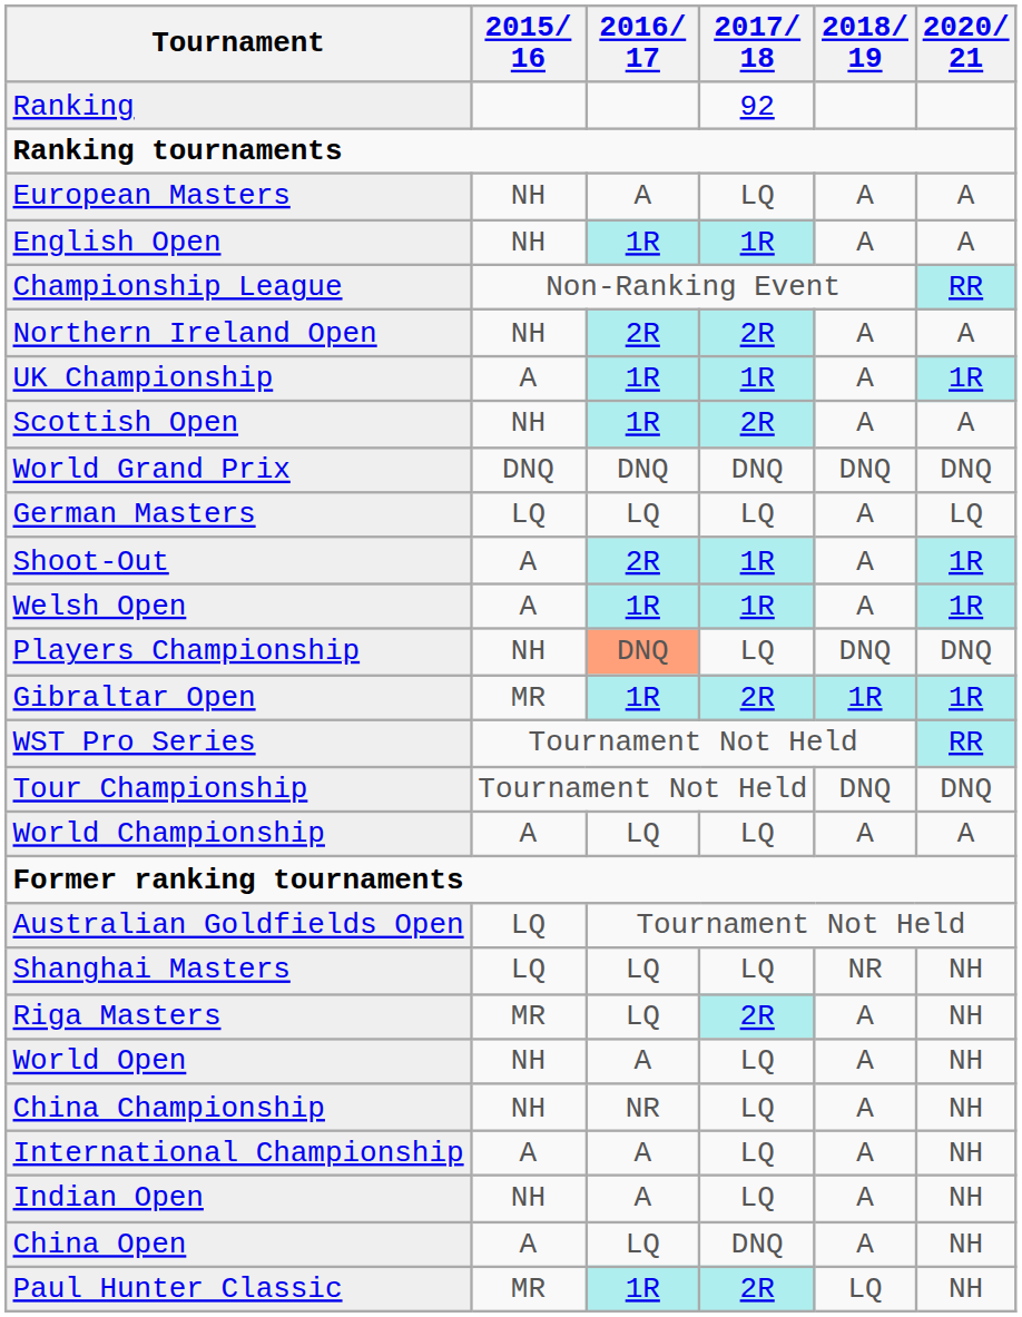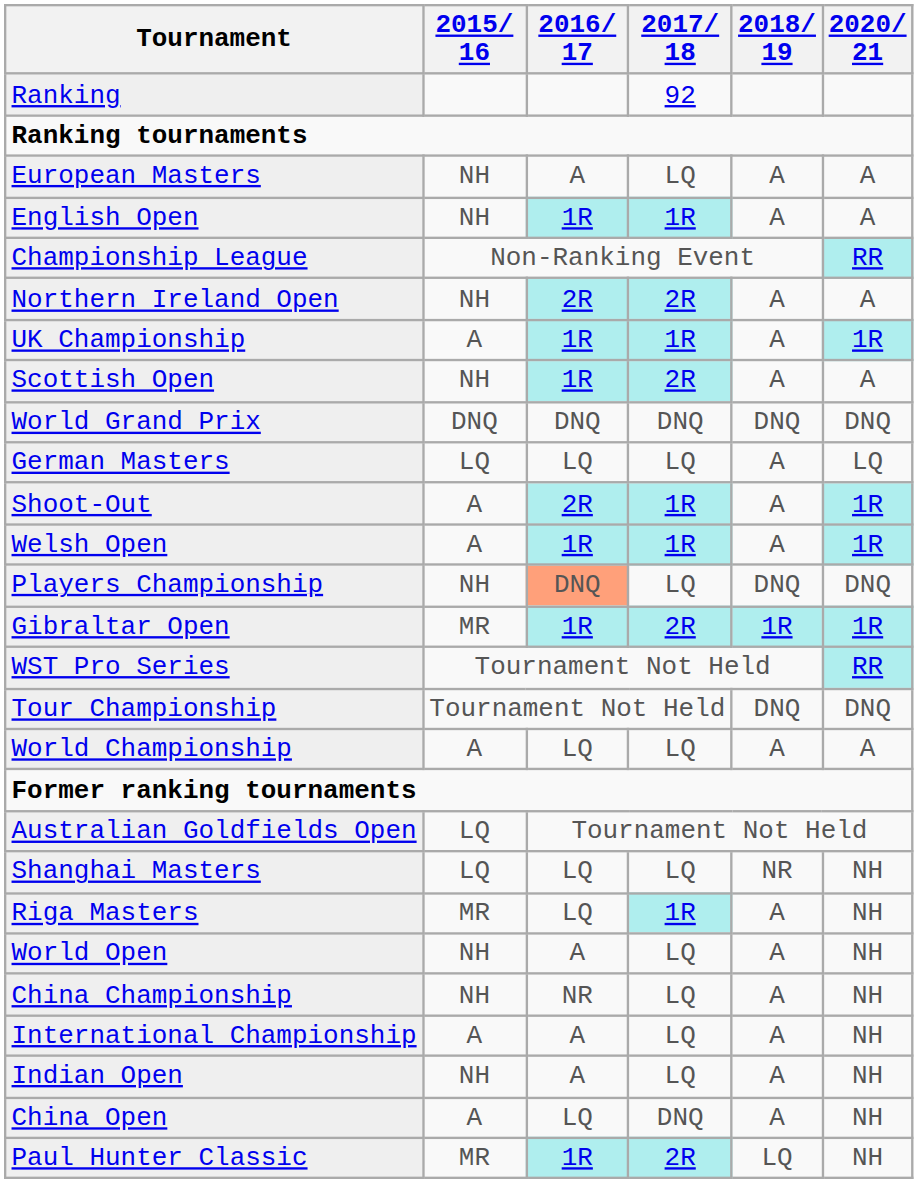 <table class="wikitable" style="font-size:85%;">
 <tr>
 <th>Tournament</th>
 <th><a href='#'>2015/<br>16</a></th>
 <th><a href='#'>2016/<br>17</a></th>
 <th><a href='#'>2017/<br>18</a></th>
 <th><a href='#'>2018/<br>19</a></th>
 <th><a href='#'>2020/<br>21</a></th>
 </tr>
 <tr>
 <td style="background:#EFEFEF;"><a href='#'>Ranking</a></td>
 <td align="center"></td>
 <td align="center"></td>
 <td align="center"><a href='#'>92</a></td>
 <td align="center"></td>
 <td align="center"></td>
 </tr>
 <tr>
 <td colspan="20"><strong>Ranking tournaments</strong></td>
 </tr>
 <tr>
 <td style="background:#EFEFEF;"><a href='#'>European Masters</a></td>
 <td style="text-align:center; color:#555555;">NH</td>
 <td style="text-align:center; color:#555555;">A</td>
 <td style="text-align:center; color:#555555;">LQ</td>
 <td style="text-align:center; color:#555555;">A</td>
 <td style="text-align:center; color:#555555;">A</td>
 </tr>
 <tr>
 <td style="background:#EFEFEF;"><a href='#'>English Open</a></td>
 <td style="text-align:center; color:#555555;">NH</td>
 <td style="text-align:center; background:#afeeee;"><a href='#'>1R</a></td>
 <td style="text-align:center; background:#afeeee;"><a href='#'>1R</a></td>
 <td style="text-align:center; color:#555555;">A</td>
 <td style="text-align:center; color:#555555;">A</td>
 </tr>
 <tr>
 <td style="background:#EFEFEF;"><a href='#'>Championship League</a></td>
 <td colspan="4" style="text-align:center; color:#555555;">Non-Ranking Event</td>
 <td align="center" style="background:#afeeee;"><a href='#'>RR</a></td>
 </tr>
 <tr>
 <td style="background:#EFEFEF;"><a href='#'>Northern Ireland Open</a></td>
 <td style="text-align:center; color:#555555;">NH</td>
 <td style="text-align:center; background:#afeeee;"><a href='#'>2R</a></td>
 <td style="text-align:center; background:#afeeee;"><a href='#'>2R</a></td>
 <td style="text-align:center; color:#555555;">A</td>
 <td style="text-align:center; color:#555555;">A</td>
 </tr>
 <tr>
 <td style="background:#EFEFEF;"><a href='#'>UK Championship</a></td>
 <td style="text-align:center; color:#555555;">A</td>
 <td style="text-align:center; background:#afeeee;"><a href='#'>1R</a></td>
 <td style="text-align:center; background:#afeeee;"><a href='#'>1R</a></td>
 <td style="text-align:center; color:#555555;">A</td>
 <td style="text-align:center; background:#afeeee;"><a href='#'>1R</a></td>
 </tr>
 <tr>
 <td style="background:#EFEFEF;"><a href='#'>Scottish Open</a></td>
 <td style="text-align:center; color:#555555;">NH</td>
 <td style="text-align:center; background:#afeeee;"><a href='#'>1R</a></td>
 <td style="text-align:center; background:#afeeee;"><a href='#'>2R</a></td>
 <td style="text-align:center; color:#555555;">A</td>
 <td style="text-align:center; color:#555555;">A</td>
 </tr>
 <tr>
 <td style="background:#EFEFEF;"><a href='#'>World Grand Prix</a></td>
 <td style="text-align:center; color:#555555;">DNQ</td>
 <td style="text-align:center; color:#555555;">DNQ</td>
 <td style="text-align:center; color:#555555;">DNQ</td>
 <td style="text-align:center; color:#555555;">DNQ</td>
 <td style="text-align:center; color:#555555;">DNQ</td>
 </tr>
 <tr>
 <td style="background:#EFEFEF;"><a href='#'>German Masters</a></td>
 <td style="text-align:center; color:#555555;">LQ</td>
 <td style="text-align:center; color:#555555;">LQ</td>
 <td style="text-align:center; color:#555555;">LQ</td>
 <td style="text-align:center; color:#555555;">A</td>
 <td style="text-align:center; color:#555555;">LQ</td>
 </tr>
 <tr>
 <td style="background:#EFEFEF;"><a href='#'>Shoot-Out</a></td>
 <td style="text-align:center; color:#555555;">A</td>
 <td align="center" style="background:#afeeee;"><a href='#'>2R</a></td>
 <td align="center" style="background:#afeeee;"><a href='#'>1R</a></td>
 <td style="text-align:center; color:#555555;">A</td>
 <td align="center" style="background:#afeeee;"><a href='#'>1R</a></td>
 </tr>
 <tr>
 <td style="background:#EFEFEF;"><a href='#'>Welsh Open</a></td>
 <td style="text-align:center; color:#555555;">A</td>
 <td style="text-align:center; background:#afeeee;"><a href='#'>1R</a></td>
 <td style="text-align:center; background:#afeeee;"><a href='#'>1R</a></td>
 <td style="text-align:center; color:#555555;">A</td>
 <td style="text-align:center; background:#afeeee;"><a href='#'>1R</a></td>
 </tr>
 <tr>
 <td style="background:#EFEFEF;"><a href='#'>Players Championship</a></td>
 <td style="text-align:center; color:#555555;">NH</td>
 <td style="background: lightsalmon; text-align:center; color:#555555;">DNQ</td>
 <td style="text-align:center; color:#555555;">LQ</td>
 <td style="text-align:center; color:#555555;">DNQ</td>
 <td style="text-align:center; color:#555555;">DNQ</td>
 </tr>
 <tr>
 <td style="background:#EFEFEF;"><a href='#'>Gibraltar Open</a></td>
 <td style="text-align:center; color:#555555;">MR</td>
 <td style="text-align:center; background:#afeeee;"><a href='#'>1R</a></td>
 <td style="text-align:center; background:#afeeee;"><a href='#'>2R</a></td>
 <td style="text-align:center; background:#afeeee;"><a href='#'>1R</a></td>
 <td style="text-align:center; background:#afeeee;"><a href='#'>1R</a></td>
 </tr>
 <tr>
 <td style="background:#EFEFEF;"><a href='#'>WST Pro Series</a></td>
 <td colspan="4" style="text-align:center; color:#555555;">Tournament Not Held</td>
 <td align="center" style="background:#afeeee;"><a href='#'>RR</a></td>
 </tr>
 <tr>
 <td style="background:#EFEFEF;"><a href='#'>Tour Championship</a></td>
 <td colspan="3" style="text-align:center; color:#555555;">Tournament Not Held</td>
 <td style="text-align:center; color:#555555;">DNQ</td>
 <td style="text-align:center; color:#555555;">DNQ</td>
 </tr>
 <tr>
 <td style="background:#EFEFEF;"><a href='#'>World Championship</a></td>
 <td style="text-align:center; color:#555555;">A</td>
 <td style="text-align:center; color:#555555;">LQ</td>
 <td style="text-align:center; color:#555555;">LQ</td>
 <td style="text-align:center; color:#555555;">A</td>
 <td style="text-align:center; color:#555555;">A</td>
 </tr>
 <tr>
 <td colspan="20"><strong>Former ranking tournaments</strong></td>
 </tr>
 <tr>
 <td style="background:#EFEFEF;"><a href='#'>Australian Goldfields Open</a></td>
 <td style="text-align:center; color:#555555;">LQ</td>
 <td colspan="4" style="text-align:center; color:#555555;">Tournament Not Held</td>
 </tr>
 <tr>
 <td style="background:#EFEFEF;"><a href='#'>Shanghai Masters</a></td>
 <td style="text-align:center; color:#555555;">LQ</td>
 <td style="text-align:center; color:#555555;">LQ</td>
 <td style="text-align:center; color:#555555;">LQ</td>
 <td style="text-align:center; color:#555555;">NR</td>
 <td style="text-align:center; color:#555555;">NH</td>
 </tr>
 <tr>
 <td style="background:#EFEFEF;"><a href='#'>Riga Masters</a></td>
 <td style="text-align:center; color:#555555;">MR</td>
 <td style="text-align:center; color:#555555;">LQ</td>
-<td style="text-align:center; background:#afeeee;"><a href='#'>2R</a></td>
+<td style="text-align:center; background:#afeeee;"><a href='#'>1R</a></td>
 <td style="text-align:center; color:#555555;">A</td>
 <td style="text-align:center; color:#555555;">NH</td>
 </tr>
 <tr>
 <td style="background:#EFEFEF;"><a href='#'>World Open</a></td>
 <td style="text-align:center; color:#555555;">NH</td>
 <td style="text-align:center; color:#555555;">A</td>
 <td style="text-align:center; color:#555555;">LQ</td>
 <td style="text-align:center; color:#555555;">A</td>
 <td style="text-align:center; color:#555555;">NH</td>
 </tr>
 <tr>
 <td style="background:#EFEFEF;"><a href='#'>China Championship</a></td>
 <td style="text-align:center; color:#555555;">NH</td>
 <td style="text-align:center; color:#555555;">NR</td>
 <td style="text-align:center; color:#555555;">LQ</td>
 <td style="text-align:center; color:#555555;">A</td>
 <td style="text-align:center; color:#555555;">NH</td>
 </tr>
 <tr>
 <td style="background:#EFEFEF;"><a href='#'>International Championship</a></td>
 <td style="text-align:center; color:#555555;">A</td>
 <td style="text-align:center; color:#555555;">A</td>
 <td style="text-align:center; color:#555555;">LQ</td>
 <td style="text-align:center; color:#555555;">A</td>
 <td style="text-align:center; color:#555555;">NH</td>
 </tr>
 <tr>
 <td style="background:#EFEFEF;"><a href='#'>Indian Open</a></td>
 <td style="text-align:center; color:#555555;">NH</td>
 <td style="text-align:center; color:#555555;">A</td>
 <td style="text-align:center; color:#555555;">LQ</td>
 <td style="text-align:center; color:#555555;">A</td>
 <td style="text-align:center; color:#555555;">NH</td>
 </tr>
 <tr>
 <td style="background:#EFEFEF;"><a href='#'>China Open</a></td>
 <td style="text-align:center; color:#555555;">A</td>
 <td style="text-align:center; color:#555555;">LQ</td>
 <td style="text-align:center; color:#555555;">DNQ</td>
 <td style="text-align:center; color:#555555;">A</td>
 <td style="text-align:center; color:#555555;">NH</td>
 </tr>
 <tr>
 <td style="background:#EFEFEF;"><a href='#'>Paul Hunter Classic</a></td>
 <td style="text-align:center; color:#555555;">MR</td>
 <td style="text-align:center; background:#afeeee;"><a href='#'>1R</a></td>
 <td style="text-align:center; background:#afeeee;"><a href='#'>2R</a></td>
 <td style="text-align:center; color:#555555;">LQ</td>
 <td style="text-align:center; color:#555555;">NH</td>
 </tr>
 </table>
